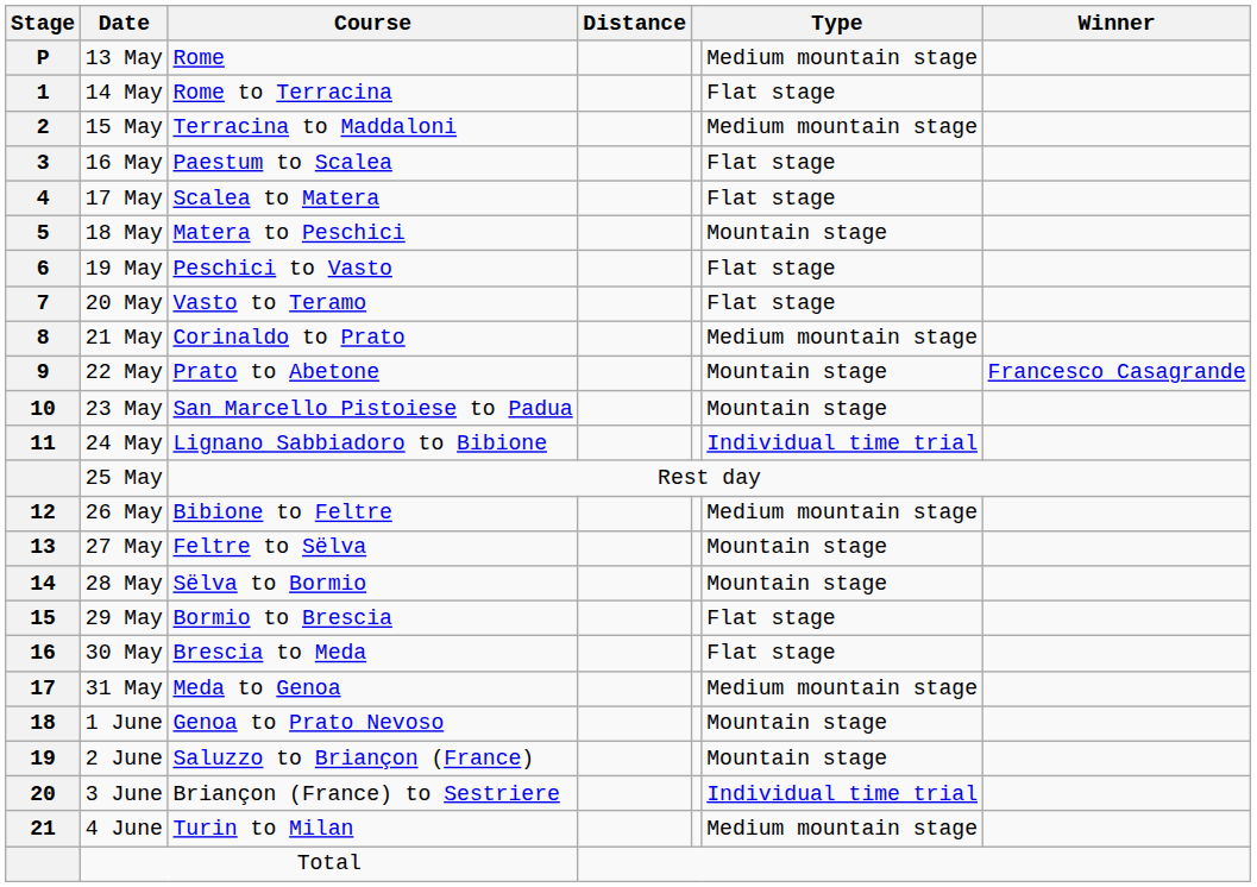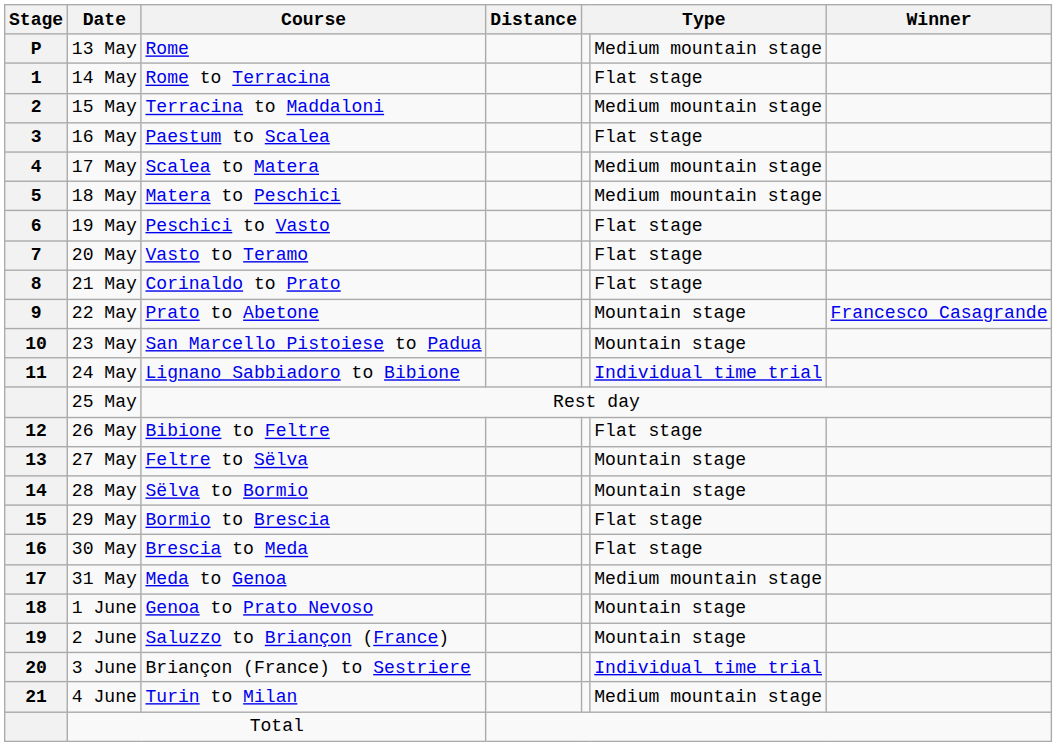 <table class="wikitable">
 <tr>
 <th>Stage</th>
 <th>Date</th>
 <th>Course</th>
 <th>Distance</th>
 <th colspan="2">Type</th>
 <th>Winner</th>
 </tr>
 <tr>
 <th style="text-align:center;">P</th>
 <td style="text-align:center;">13 May</td>
 <td><a href='#'>Rome</a></td>
 <td></td>
 <td style="text-align:center;"></td>
 <td>Medium mountain stage</td>
 <td></td>
 </tr>
 <tr>
 <th style="text-align:center;">1</th>
 <td style="text-align:center;">14 May</td>
 <td><a href='#'>Rome</a> to <a href='#'>Terracina</a></td>
 <td></td>
 <td style="text-align:center;"></td>
 <td>Flat stage</td>
 <td></td>
 </tr>
 <tr>
 <th style="text-align:center;">2</th>
 <td style="text-align:center;">15 May</td>
 <td><a href='#'>Terracina</a> to <a href='#'>Maddaloni</a></td>
 <td></td>
 <td style="text-align:center;"></td>
 <td>Medium mountain stage</td>
 <td></td>
 </tr>
 <tr>
 <th style="text-align:center;">3</th>
 <td style="text-align:center;">16 May</td>
 <td><a href='#'>Paestum</a> to <a href='#'>Scalea</a></td>
 <td></td>
 <td style="text-align:center;"></td>
 <td>Flat stage</td>
 <td></td>
 </tr>
 <tr>
 <th style="text-align:center;">4</th>
 <td style="text-align:center;">17 May</td>
 <td><a href='#'>Scalea</a> to <a href='#'>Matera</a></td>
 <td></td>
 <td style="text-align:center;"></td>
-<td>Flat stage</td>
+<td>Medium mountain stage</td>
 <td></td>
 </tr>
 <tr>
 <th style="text-align:center;">5</th>
 <td style="text-align:center;">18 May</td>
 <td><a href='#'>Matera</a> to <a href='#'>Peschici</a></td>
 <td></td>
 <td style="text-align:center;"></td>
-<td>Mountain stage</td>
+<td>Medium mountain stage</td>
 <td></td>
 </tr>
 <tr>
 <th style="text-align:center;">6</th>
 <td style="text-align:center;">19 May</td>
 <td><a href='#'>Peschici</a> to <a href='#'>Vasto</a></td>
 <td></td>
 <td style="text-align:center;"></td>
 <td>Flat stage</td>
 <td></td>
 </tr>
 <tr>
 <th style="text-align:center;">7</th>
 <td style="text-align:center;">20 May</td>
 <td><a href='#'>Vasto</a> to <a href='#'>Teramo</a></td>
 <td></td>
 <td style="text-align:center;"></td>
 <td>Flat stage</td>
 <td></td>
 </tr>
 <tr>
 <th style="text-align:center;">8</th>
 <td style="text-align:center;">21 May</td>
 <td><a href='#'>Corinaldo</a> to <a href='#'>Prato</a></td>
 <td></td>
 <td style="text-align:center;"></td>
-<td>Medium mountain stage</td>
+<td>Flat stage</td>
 <td></td>
 </tr>
 <tr>
 <th style="text-align:center;">9</th>
 <td style="text-align:center;">22 May</td>
 <td><a href='#'>Prato</a> to <a href='#'>Abetone</a></td>
 <td></td>
 <td style="text-align:center;"></td>
 <td>Mountain stage</td>
 <td> <a href='#'>Francesco Casagrande</a></td>
 </tr>
 <tr>
 <th style="text-align:center;">10</th>
 <td style="text-align:center;">23 May</td>
 <td><a href='#'>San Marcello Pistoiese</a> to <a href='#'>Padua</a></td>
 <td></td>
 <td style="text-align:center;"></td>
 <td>Mountain stage</td>
 <td></td>
 </tr>
 <tr>
 <th style="text-align:center;">11</th>
 <td style="text-align:center;">24 May</td>
 <td><a href='#'>Lignano Sabbiadoro</a> to <a href='#'>Bibione</a></td>
 <td></td>
 <td style="text-align:center;"></td>
 <td><a href='#'>Individual time trial</a></td>
 <td></td>
 </tr>
 <tr>
 <th></th>
 <td style="text-align:center;">25 May</td>
 <td colspan="6" style="text-align:center;">Rest day</td>
 </tr>
 <tr>
 <th style="text-align:center;">12</th>
 <td style="text-align:center;">26 May</td>
 <td><a href='#'>Bibione</a> to <a href='#'>Feltre</a></td>
 <td></td>
 <td style="text-align:center;"></td>
-<td>Medium mountain stage</td>
+<td>Flat stage</td>
 <td></td>
 </tr>
 <tr>
 <th style="text-align:center;">13</th>
 <td style="text-align:center;">27 May</td>
 <td><a href='#'>Feltre</a> to <a href='#'>Sëlva</a></td>
 <td></td>
 <td style="text-align:center;"></td>
 <td>Mountain stage</td>
 <td></td>
 </tr>
 <tr>
 <th style="text-align:center;">14</th>
 <td style="text-align:center;">28 May</td>
 <td><a href='#'>Sëlva</a> to <a href='#'>Bormio</a></td>
 <td></td>
 <td style="text-align:center;"></td>
 <td>Mountain stage</td>
 <td></td>
 </tr>
 <tr>
 <th style="text-align:center;">15</th>
 <td style="text-align:center;">29 May</td>
 <td><a href='#'>Bormio</a> to <a href='#'>Brescia</a></td>
 <td></td>
 <td style="text-align:center;"></td>
 <td>Flat stage</td>
 <td></td>
 </tr>
 <tr>
 <th style="text-align:center;">16</th>
 <td style="text-align:center;">30 May</td>
 <td><a href='#'>Brescia</a> to <a href='#'>Meda</a></td>
 <td></td>
 <td style="text-align:center;"></td>
 <td>Flat stage</td>
 <td></td>
 </tr>
 <tr>
 <th style="text-align:center;">17</th>
 <td style="text-align:center;">31 May</td>
 <td><a href='#'>Meda</a> to <a href='#'>Genoa</a></td>
 <td></td>
 <td style="text-align:center;"></td>
 <td>Medium mountain stage</td>
 <td></td>
 </tr>
 <tr>
 <th style="text-align:center;">18</th>
 <td style="text-align:center;">1 June</td>
 <td><a href='#'>Genoa</a> to <a href='#'>Prato Nevoso</a></td>
 <td></td>
 <td style="text-align:center;"></td>
 <td>Mountain stage</td>
 <td></td>
 </tr>
 <tr>
 <th style="text-align:center;">19</th>
 <td style="text-align:center;">2 June</td>
 <td><a href='#'>Saluzzo</a> to <a href='#'>Briançon</a> (<a href='#'>France</a>)</td>
 <td></td>
 <td style="text-align:center;"></td>
 <td>Mountain stage</td>
 <td></td>
 </tr>
 <tr>
 <th style="text-align:center;">20</th>
 <td style="text-align:center;">3 June</td>
 <td>Briançon (France) to <a href='#'>Sestriere</a></td>
 <td></td>
 <td style="text-align:center;"></td>
 <td><a href='#'>Individual time trial</a></td>
 <td></td>
 </tr>
 <tr>
 <th style="text-align:center;">21</th>
 <td style="text-align:center;">4 June</td>
 <td><a href='#'>Turin</a> to <a href='#'>Milan</a></td>
 <td></td>
 <td style="text-align:center;"></td>
 <td>Medium mountain stage</td>
 <td></td>
 </tr>
 <tr>
 <th></th>
 <td colspan="2" style="text-align:center;">Total</td>
 <td colspan="5" style="text-align:center;"></td>
 </tr>
 </table>
